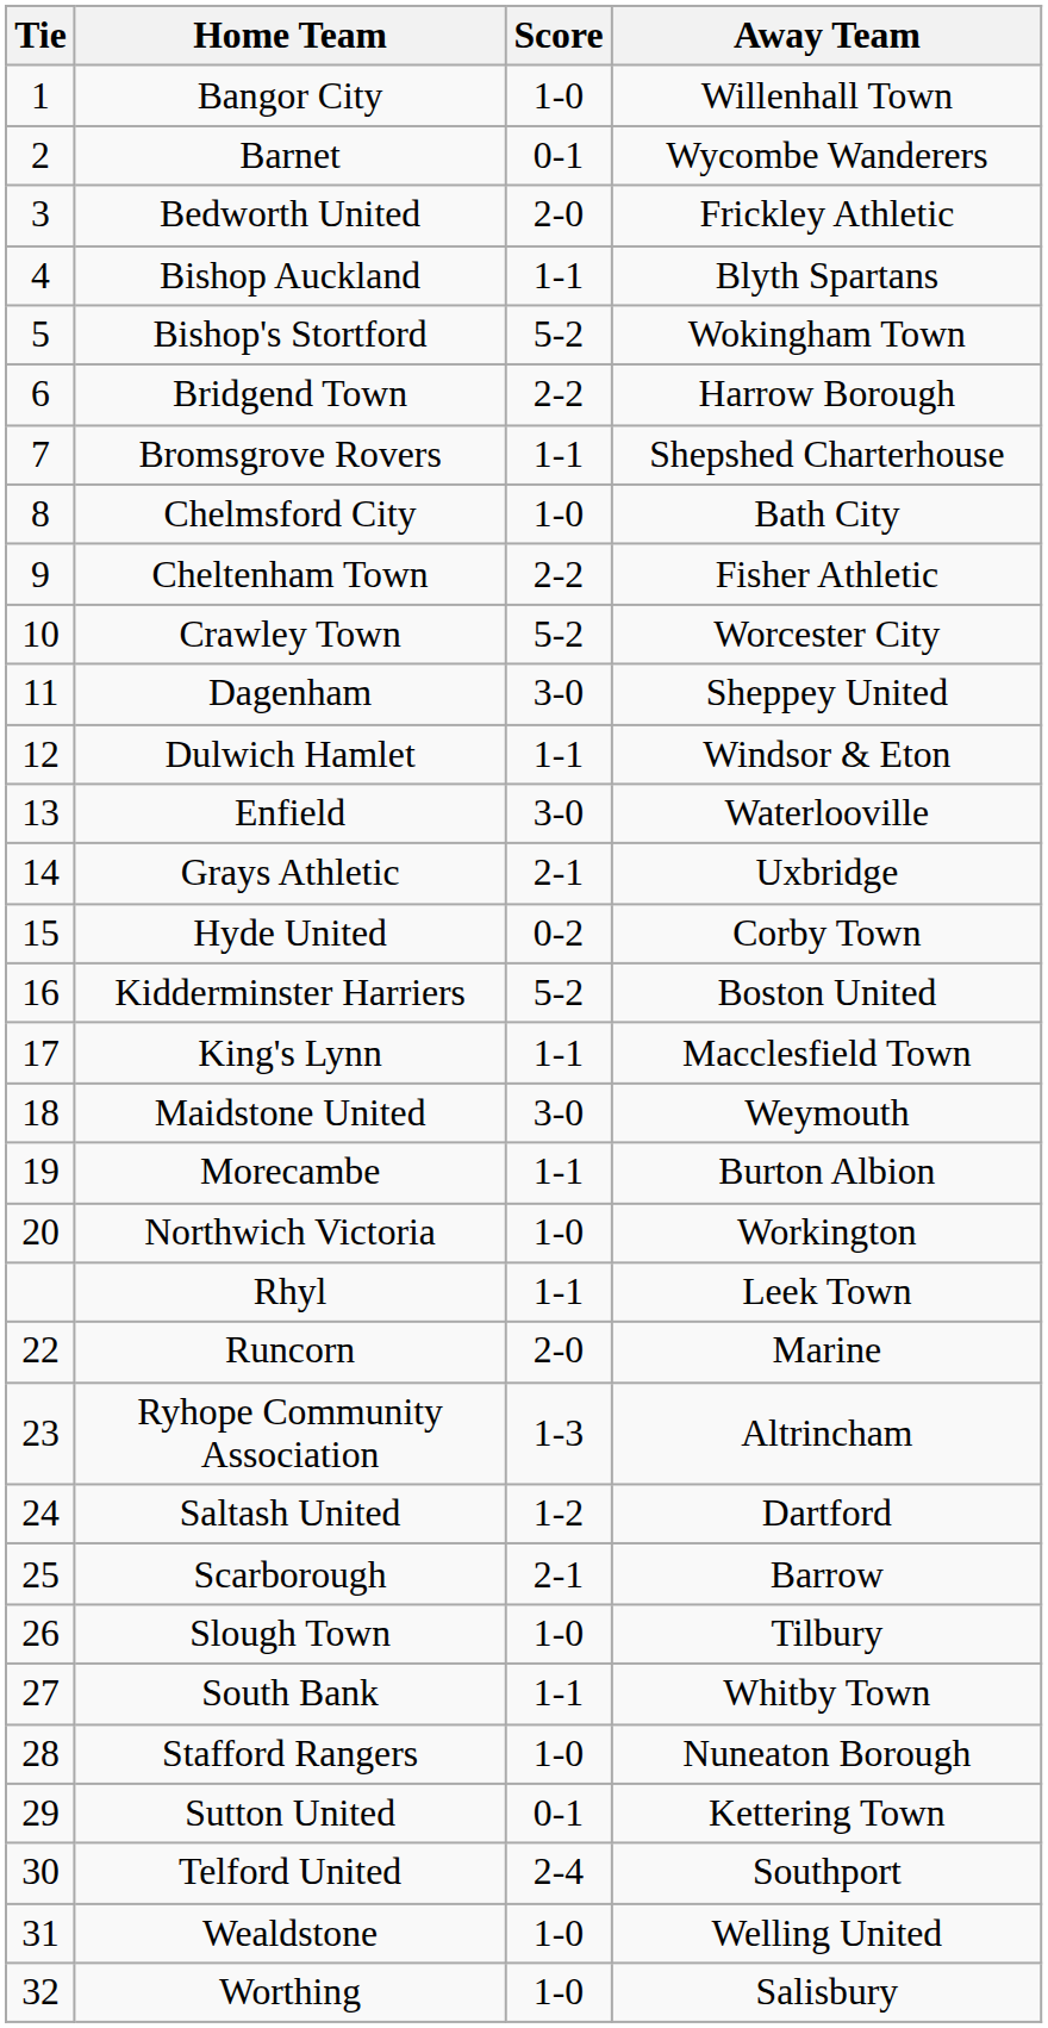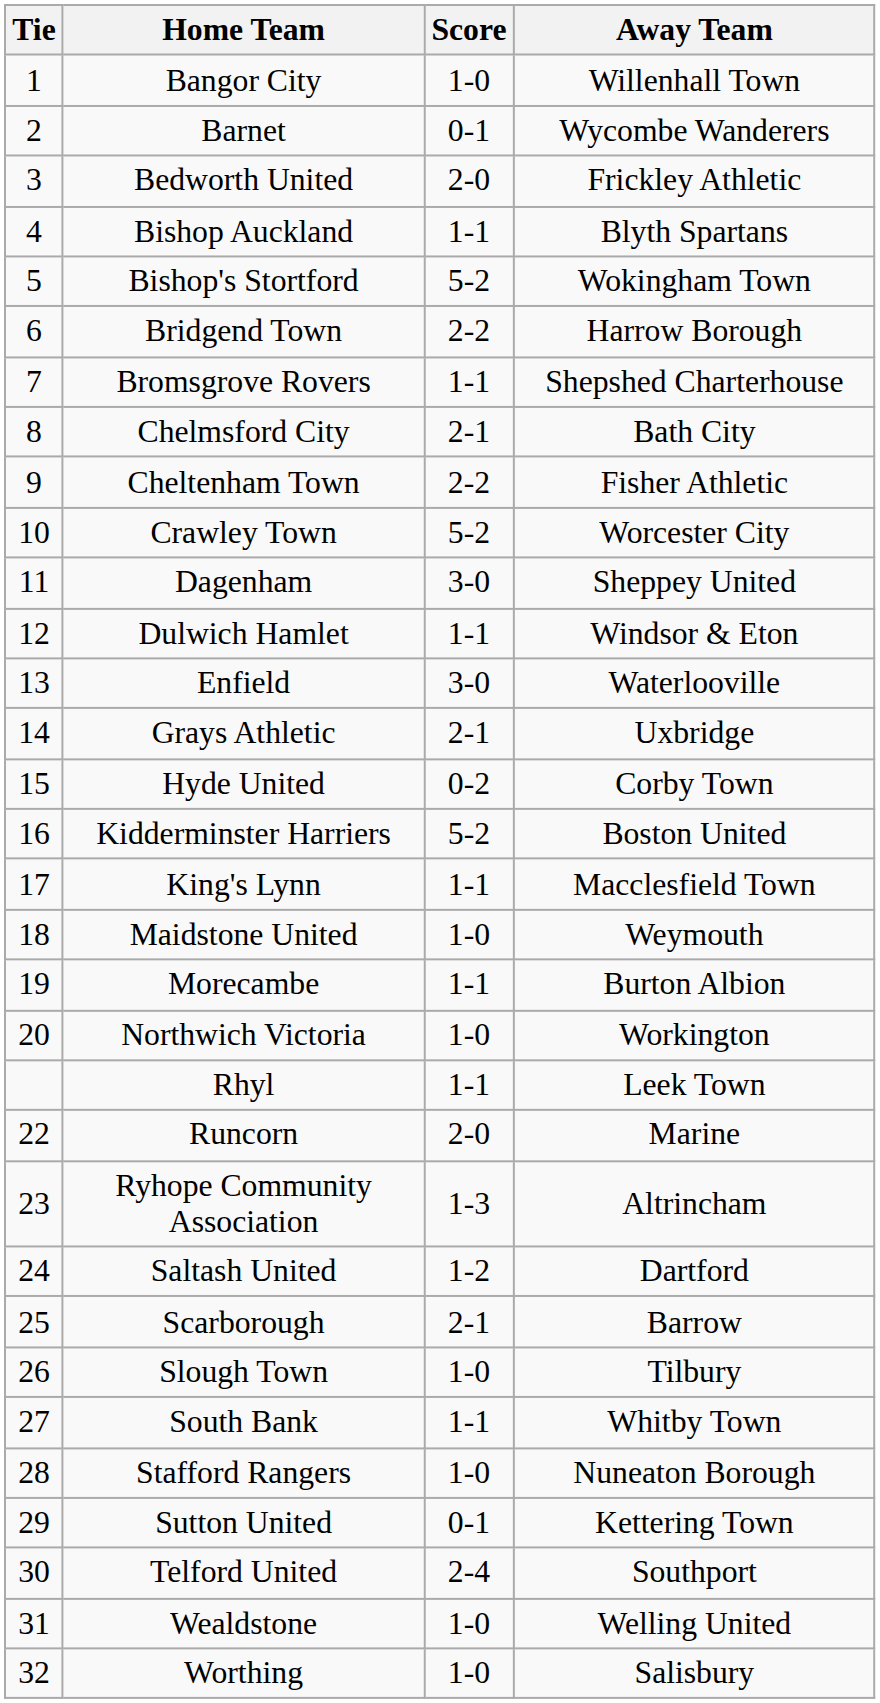 <table class="wikitable" style="text-align:center;">
 <tr>
 <th width=20>Tie</th>
 <th width=175>Home Team</th>
 <th width=20>Score</th>
 <th width=175>Away Team</th>
 </tr>
 <tr>
 <td>1</td>
 <td>Bangor City</td>
 <td>1-0</td>
 <td>Willenhall Town</td>
 </tr>
 <tr>
 <td>2</td>
 <td>Barnet</td>
 <td>0-1</td>
 <td>Wycombe Wanderers</td>
 </tr>
 <tr>
 <td>3</td>
 <td>Bedworth United</td>
 <td>2-0</td>
 <td>Frickley Athletic</td>
 </tr>
 <tr>
 <td>4</td>
 <td>Bishop Auckland</td>
 <td>1-1</td>
 <td>Blyth Spartans</td>
 </tr>
 <tr>
 <td>5</td>
 <td>Bishop's Stortford</td>
 <td>5-2</td>
 <td>Wokingham Town</td>
 </tr>
 <tr>
 <td>6</td>
 <td>Bridgend Town</td>
 <td>2-2</td>
 <td>Harrow Borough</td>
 </tr>
 <tr>
 <td>7</td>
 <td>Bromsgrove Rovers</td>
 <td>1-1</td>
 <td>Shepshed Charterhouse</td>
 </tr>
 <tr>
 <td>8</td>
 <td>Chelmsford City</td>
-<td>1-0</td>
+<td>2-1</td>
 <td>Bath City</td>
 </tr>
 <tr>
 <td>9</td>
 <td>Cheltenham Town</td>
 <td>2-2</td>
 <td>Fisher Athletic</td>
 </tr>
 <tr>
 <td>10</td>
 <td>Crawley Town</td>
 <td>5-2</td>
 <td>Worcester City</td>
 </tr>
 <tr>
 <td>11</td>
 <td>Dagenham</td>
 <td>3-0</td>
 <td>Sheppey United</td>
 </tr>
 <tr>
 <td>12</td>
 <td>Dulwich Hamlet</td>
 <td>1-1</td>
 <td>Windsor & Eton</td>
 </tr>
 <tr>
 <td>13</td>
 <td>Enfield</td>
 <td>3-0</td>
 <td>Waterlooville</td>
 </tr>
 <tr>
 <td>14</td>
 <td>Grays Athletic</td>
 <td>2-1</td>
 <td>Uxbridge</td>
 </tr>
 <tr>
 <td>15</td>
 <td>Hyde United</td>
 <td>0-2</td>
 <td>Corby Town</td>
 </tr>
 <tr>
 <td>16</td>
 <td>Kidderminster Harriers</td>
 <td>5-2</td>
 <td>Boston United</td>
 </tr>
 <tr>
 <td>17</td>
 <td>King's Lynn</td>
 <td>1-1</td>
 <td>Macclesfield Town</td>
 </tr>
 <tr>
 <td>18</td>
 <td>Maidstone United</td>
-<td>3-0</td>
+<td>1-0</td>
 <td>Weymouth</td>
 </tr>
 <tr>
 <td>19</td>
 <td>Morecambe</td>
 <td>1-1</td>
 <td>Burton Albion</td>
 </tr>
 <tr>
 <td>20</td>
 <td>Northwich Victoria</td>
 <td>1-0</td>
 <td>Workington</td>
 </tr>
 <tr 21>
 <td></td>
 <td>Rhyl</td>
 <td>1-1</td>
 <td>Leek Town</td>
 </tr>
 <tr>
 <td>22</td>
 <td>Runcorn</td>
 <td>2-0</td>
 <td>Marine</td>
 </tr>
 <tr>
 <td>23</td>
 <td>Ryhope Community Association</td>
 <td>1-3</td>
 <td>Altrincham</td>
 </tr>
 <tr>
 <td>24</td>
 <td>Saltash United</td>
 <td>1-2</td>
 <td>Dartford</td>
 </tr>
 <tr>
 <td>25</td>
 <td>Scarborough</td>
 <td>2-1</td>
 <td>Barrow</td>
 </tr>
 <tr>
 <td>26</td>
 <td>Slough Town</td>
 <td>1-0</td>
 <td>Tilbury</td>
 </tr>
 <tr>
 <td>27</td>
 <td>South Bank</td>
 <td>1-1</td>
 <td>Whitby Town</td>
 </tr>
 <tr>
 <td>28</td>
 <td>Stafford Rangers</td>
 <td>1-0</td>
 <td>Nuneaton Borough</td>
 </tr>
 <tr>
 <td>29</td>
 <td>Sutton United</td>
 <td>0-1</td>
 <td>Kettering Town</td>
 </tr>
 <tr>
 <td>30</td>
 <td>Telford United</td>
 <td>2-4</td>
 <td>Southport</td>
 </tr>
 <tr>
 <td>31</td>
 <td>Wealdstone</td>
 <td>1-0</td>
 <td>Welling United</td>
 </tr>
 <tr>
 <td>32</td>
 <td>Worthing</td>
 <td>1-0</td>
 <td>Salisbury</td>
 </tr>
 </table>
